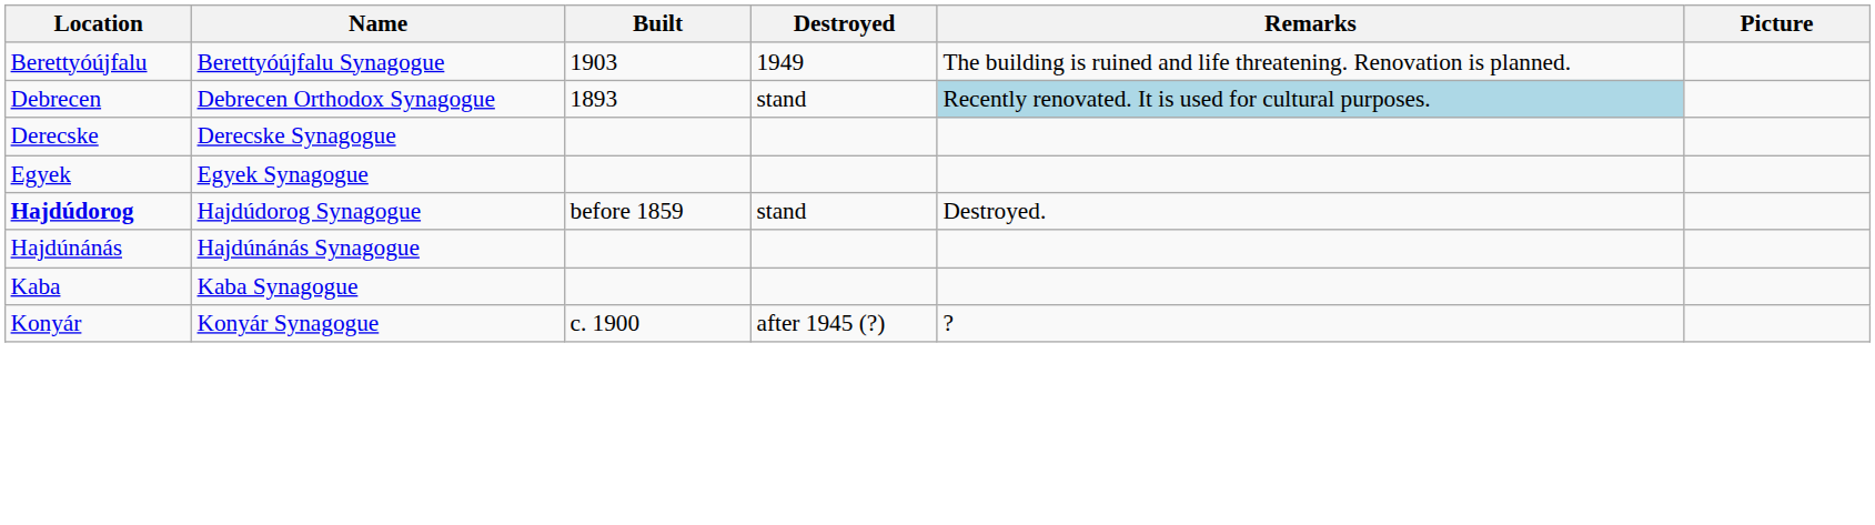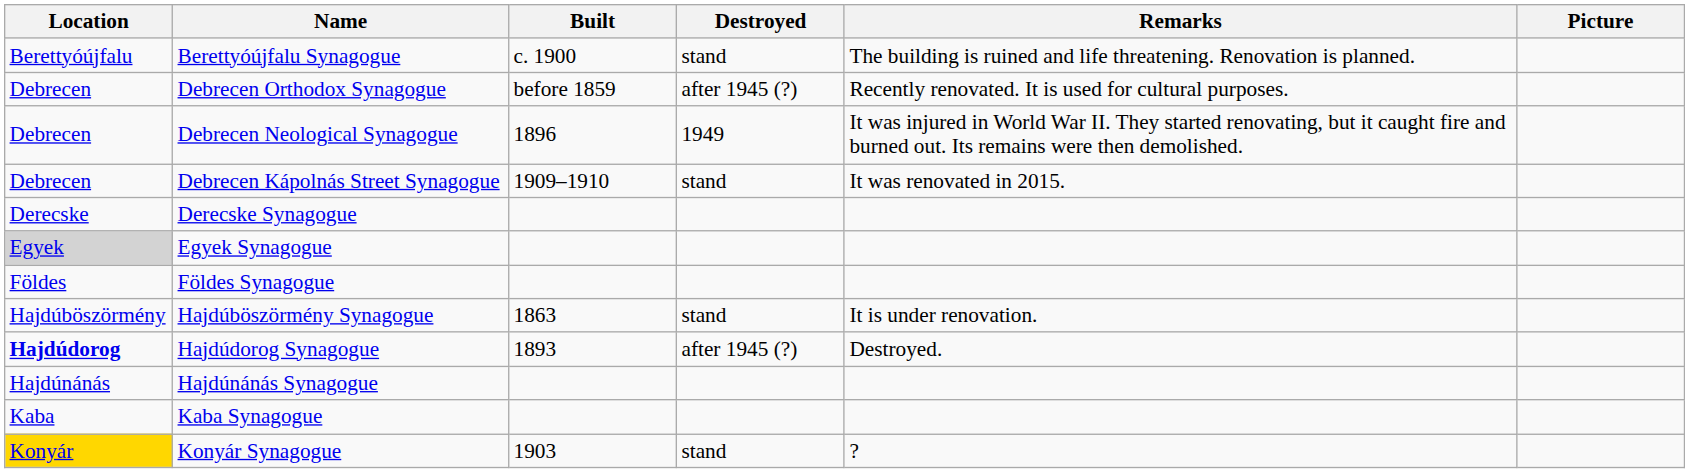 <table class="wikitable sortable" width="100%">
 <tr>
 <th width="10%">Location</th>
 <th width="20%">Name</th>
 <th width="10%">Built</th>
 <th width="10%">Destroyed</th>
 <th width="40%" class="unsortable">Remarks</th>
 <th width="10%" class="unsortable">Picture</th>
 </tr>
 <tr>
 <td><a href='#'>Berettyóújfalu</a></td>
 <td><a href='#'>Berettyóújfalu Synagogue</a></td>
-<td>1903</td>
-<td>1949</td>
+<td>c. 1900</td>
+<td>stand</td>
 <td>The building is ruined and life threatening. Renovation is planned.</td>
 <td></td>
 </tr>
 <tr>
 <td><a href='#'>Debrecen</a></td>
 <td><a href='#'>Debrecen Orthodox Synagogue</a></td>
-<td>1893</td>
+<td>before 1859</td>
+<td>after 1945 (?)</td>
+<td>Recently renovated. It is used for cultural purposes.</td>
+<td></td>
+</tr>
+<tr>
+<td><a href='#'>Debrecen</a></td>
+<td><a href='#'>Debrecen Neological Synagogue</a></td>
+<td>1896</td>
+<td>1949</td>
+<td>It was injured in World War II. They started renovating, but it caught fire and burned out. Its remains were then demolished.</td>
+<td></td>
+</tr>
+<tr>
+<td><a href='#'>Debrecen</a></td>
+<td><a href='#'>Debrecen Kápolnás Street Synagogue</a></td>
+<td>1909–1910</td>
 <td>stand</td>
-<td style="background: lightblue;">Recently renovated. It is used for cultural purposes.</td>
+<td>It was renovated in 2015.</td>
 <td></td>
 </tr>
 <tr>
 <td><a href='#'>Derecske</a></td>
 <td><a href='#'>Derecske Synagogue</a></td>
 <td></td>
 <td></td>
 <td></td>
 <td></td>
 </tr>
 <tr>
-<td><a href='#'>Egyek</a></td>
+<td style="background: lightgrey;"><a href='#'>Egyek</a></td>
 <td><a href='#'>Egyek Synagogue</a></td>
 <td></td>
 <td></td>
 <td></td>
 <td></td>
 </tr>
 <tr>
+<td><a href='#'>Földes</a></td>
+<td><a href='#'>Földes Synagogue</a></td>
+<td></td>
+<td></td>
+<td></td>
+<td></td>
+</tr>
+<tr>
+<td><a href='#'>Hajdúböszörmény</a></td>
+<td><a href='#'>Hajdúböszörmény Synagogue</a></td>
+<td>1863</td>
+<td>stand</td>
+<td>It is under renovation.</td>
+<td></td>
+</tr>
+<tr>
 <td><strong><a href='#'>Hajdúdorog</a></strong></td>
 <td><a href='#'>Hajdúdorog Synagogue</a></td>
-<td>before 1859</td>
-<td>stand</td>
+<td>1893</td>
+<td>after 1945 (?)</td>
 <td>Destroyed.</td>
 <td></td>
 </tr>
 <tr>
 <td><a href='#'>Hajdúnánás</a></td>
 <td><a href='#'>Hajdúnánás Synagogue</a></td>
 <td></td>
 <td></td>
 <td></td>
 <td></td>
 </tr>
 <tr>
 <td><a href='#'>Kaba</a></td>
 <td><a href='#'>Kaba Synagogue</a></td>
 <td></td>
 <td></td>
 <td></td>
 <td></td>
 </tr>
 <tr>
-<td><a href='#'>Konyár</a></td>
+<td style="background: gold;"><a href='#'>Konyár</a></td>
 <td><a href='#'>Konyár Synagogue</a></td>
-<td>c. 1900</td>
-<td>after 1945 (?)</td>
+<td>1903</td>
+<td>stand</td>
 <td>?</td>
 <td></td>
 </tr>
 </table>
